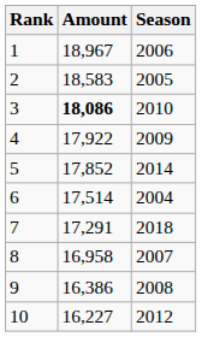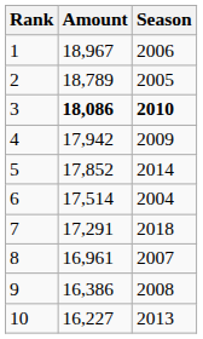 <table class="wikitable" style="text-align:left;">
 <tr>
 <th>Rank</th>
 <th>Amount</th>
 <th>Season</th>
 </tr>
 <tr>
 <td>1</td>
 <td style="text-align:left;">18,967</td>
 <td>2006</td>
 </tr>
 <tr>
 <td>2</td>
-<td style="text-align:left;">18,583</td>
+<td style="text-align:left;">18,789</td>
 <td>2005</td>
 </tr>
 <tr>
 <td>3</td>
 <td style="text-align:left;"><strong>18,086</strong></td>
-<td>2010</td>
+<td><strong>2010</strong></td>
 </tr>
 <tr>
 <td>4</td>
-<td style="text-align:left;">17,922</td>
+<td style="text-align:left;">17,942</td>
 <td>2009</td>
 </tr>
 <tr>
 <td>5</td>
 <td style="text-align:left;">17,852</td>
 <td>2014</td>
 </tr>
 <tr>
 <td>6</td>
 <td style="text-align:left;">17,514</td>
 <td>2004</td>
 </tr>
 <tr>
 <td>7</td>
 <td style="text-align:left;">17,291</td>
 <td>2018</td>
 </tr>
 <tr>
 <td>8</td>
-<td style="text-align:left;">16,958</td>
+<td style="text-align:left;">16,961</td>
 <td>2007</td>
 </tr>
 <tr>
 <td>9</td>
 <td style="text-align:left;">16,386</td>
 <td>2008</td>
 </tr>
 <tr>
 <td>10</td>
 <td style="text-align:left;">16,227</td>
-<td>2012</td>
+<td>2013</td>
 </tr>
 </table>
